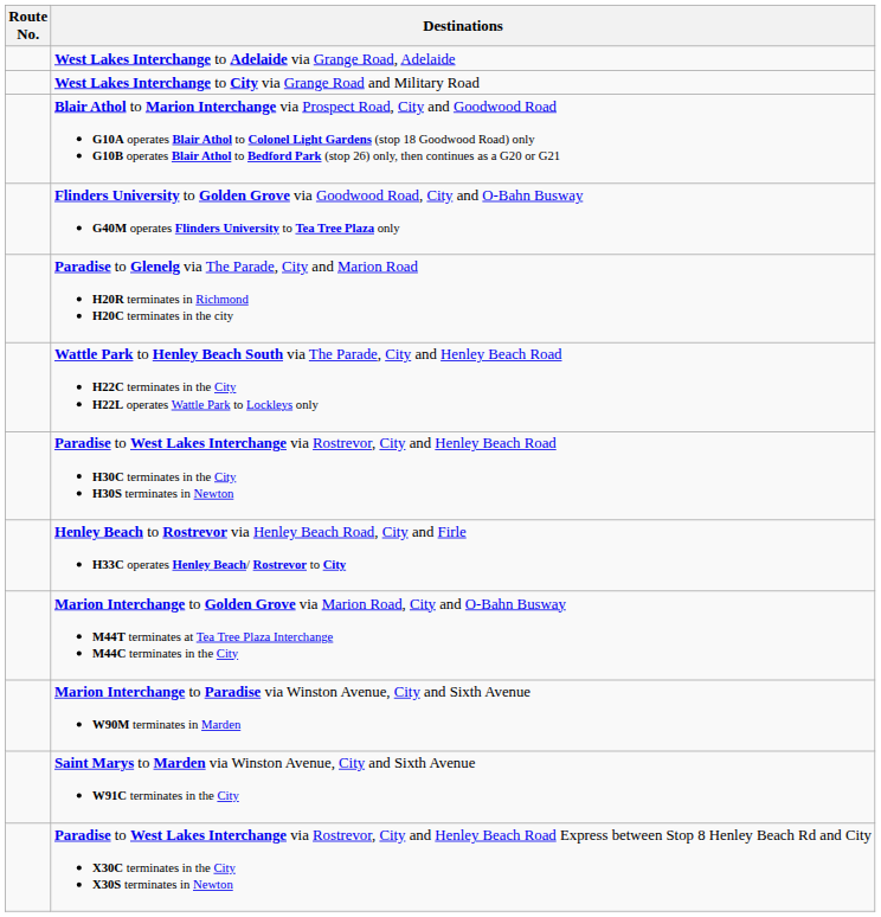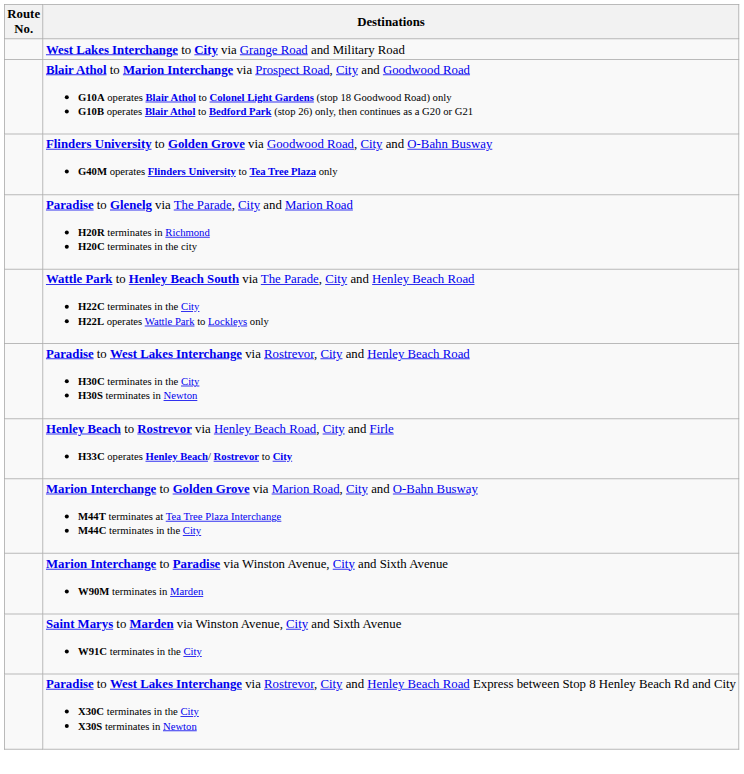 <table class="wikitable">
 <tr>
 <th>Route<br>No.</th>
 <th>Destinations</th>
-</tr>
-<tr>
-<td></td>
-<td><strong><a href='#'>West Lakes Interchange</a></strong> to <strong><a href='#'>Adelaide</a></strong> via <a href='#'>Grange Road</a>, <a href='#'>Adelaide</a></td>
 </tr>
 <tr>
 <td></td>
 <td><strong><a href='#'>West Lakes Interchange</a></strong> to <strong><a href='#'>City</a></strong> via <a href='#'>Grange Road</a> and Military Road</td>
 </tr>
 <tr>
 <td></td>
 <td><strong><a href='#'>Blair Athol</a></strong> to <strong><a href='#'>Marion Interchange</a></strong> via <a href='#'>Prospect Road</a>, <a href='#'>City</a> and <a href='#'>Goodwood Road</a><br><ul><li><small> <strong>G10A</strong> operates <strong><a href='#'>Blair Athol</a></strong> to <strong><a href='#'>Colonel Light Gardens</a></strong> (stop 18 Goodwood Road) only </small></li><li><small> <strong>G10B</strong> operates <strong><a href='#'>Blair Athol</a></strong> to <strong><a href='#'>Bedford Park</a></strong> (stop 26) only, then continues as a G20 or G21 </small></li></ul></td>
 </tr>
 <tr>
 <td></td>
 <td><strong><a href='#'>Flinders University</a></strong> to <strong><a href='#'>Golden Grove</a></strong> via <a href='#'>Goodwood Road</a>, <a href='#'>City</a> and <a href='#'>O-Bahn Busway</a><br><ul><li><small> <strong>G40M</strong> operates <strong><a href='#'>Flinders University</a></strong> to <strong><a href='#'>Tea Tree Plaza</a></strong> only</small></li></ul></td>
 </tr>
 <tr>
 <td></td>
 <td><strong><a href='#'>Paradise</a></strong> to <strong><a href='#'>Glenelg</a></strong> via <a href='#'>The Parade</a>, <a href='#'>City</a> and <a href='#'>Marion Road</a><br><ul><li><small> <strong>H20R</strong> terminates in <a href='#'>Richmond</a> </small></li><li><small> <strong>H20C</strong> terminates in the city </small></li></ul></td>
 </tr>
 <tr>
 <td></td>
 <td><strong><a href='#'>Wattle Park</a></strong> to <strong><a href='#'>Henley Beach South</a></strong> via <a href='#'>The Parade</a>, <a href='#'>City</a> and <a href='#'>Henley Beach Road</a><br><ul><li><small> <strong>H22C</strong> terminates in the <a href='#'>City</a> </small></li><li><small> <strong>H22L</strong> operates <a href='#'>Wattle Park</a> to <a href='#'>Lockleys</a> only </small></li></ul></td>
 </tr>
 <tr>
 <td></td>
 <td><strong><a href='#'>Paradise</a></strong> to <strong><a href='#'>West Lakes Interchange</a></strong> via <a href='#'>Rostrevor</a>, <a href='#'>City</a> and <a href='#'>Henley Beach Road</a><br><ul><li><small> <strong>H30C</strong> terminates in the <a href='#'>City</a> </small></li><li><small> <strong>H30S</strong> terminates in <a href='#'>Newton</a></small></li></ul></td>
 </tr>
 <tr>
 <td></td>
 <td><strong><a href='#'>Henley Beach</a></strong> to <strong><a href='#'>Rostrevor</a></strong> via <a href='#'>Henley Beach Road</a>, <a href='#'>City</a> and <a href='#'>Firle</a><br><ul><li><small><strong>H33C</strong> operates <strong><a href='#'>Henley Beach</a></strong>/ <strong><a href='#'>Rostrevor</a></strong> to <strong><a href='#'>City</a></strong></small></li></ul></td>
 </tr>
 <tr>
 <td></td>
 <td><strong><a href='#'>Marion Interchange</a></strong> to <strong><a href='#'>Golden Grove</a></strong> via <a href='#'>Marion Road</a>, <a href='#'>City</a> and <a href='#'>O-Bahn Busway</a><br><ul><li><small> <strong>M44T</strong>  terminates at <a href='#'>Tea Tree Plaza Interchange</a> </small></li><li><small> <strong>M44C</strong> terminates in the <a href='#'>City</a> </small></li></ul></td>
 </tr>
 <tr>
 <td></td>
 <td><strong><a href='#'>Marion Interchange</a></strong> to <strong><a href='#'>Paradise</a></strong> via Winston Avenue, <a href='#'>City</a> and Sixth Avenue<br><ul><li><small> <strong>W90M</strong> terminates in <a href='#'>Marden</a> </small></li></ul></td>
 </tr>
 <tr>
 <td></td>
 <td><strong><a href='#'>Saint Marys</a></strong> to <strong><a href='#'>Marden</a></strong> via Winston Avenue, <a href='#'>City</a> and Sixth Avenue<br><ul><li><small> <strong>W91C</strong> terminates in the <a href='#'>City</a> </small></li></ul></td>
 </tr>
 <tr>
 <td></td>
 <td><strong><a href='#'>Paradise</a></strong> to <strong><a href='#'>West Lakes Interchange</a></strong> via <a href='#'>Rostrevor</a>, <a href='#'>City</a> and <a href='#'>Henley Beach Road</a> Express between Stop 8 Henley Beach Rd and City<br><ul><li><small> <strong>X30C</strong> terminates in the <a href='#'>City</a> </small></li><li><small> <strong>X30S</strong> terminates in <a href='#'>Newton</a></small></li></ul></td>
 </tr>
 </table>
